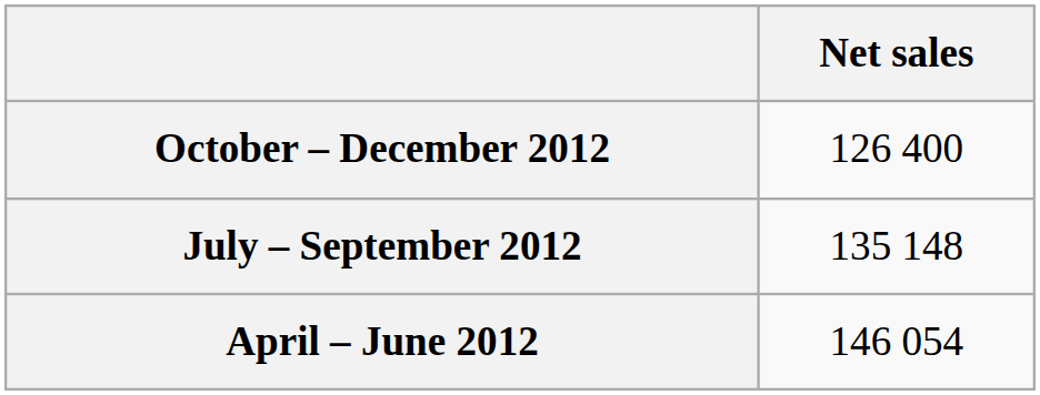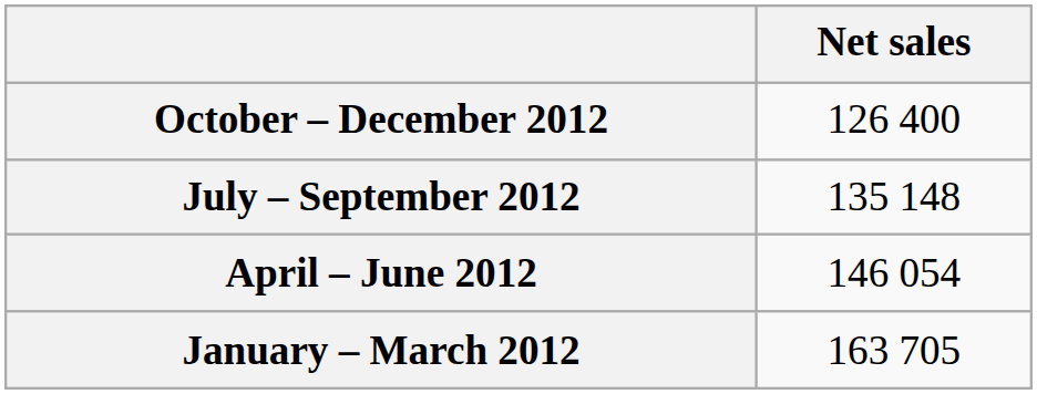 <table class="wikitable sortable" style="text-align:center; width:400px; height:150px;">
 <tr>
 <th></th>
 <th>Net sales</th>
 </tr>
 <tr>
 <th scope="row">October – December 2012</th>
 <td>126 400</td>
 </tr>
 <tr>
 <th scope="row">July – September 2012</th>
 <td>135 148</td>
 </tr>
 <tr>
 <th scope="row">April – June 2012</th>
 <td>146 054</td>
 </tr>
+<tr>
+<th scope="row">January – March 2012</th>
+<td>163 705</td>
+</tr>
 </table>
